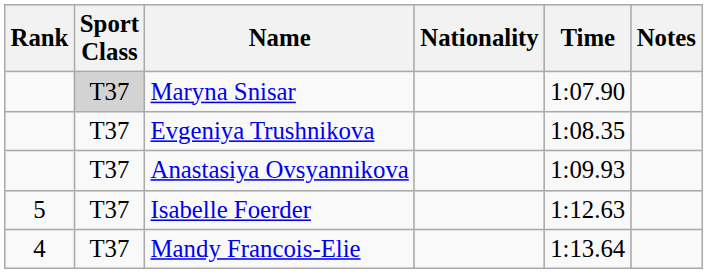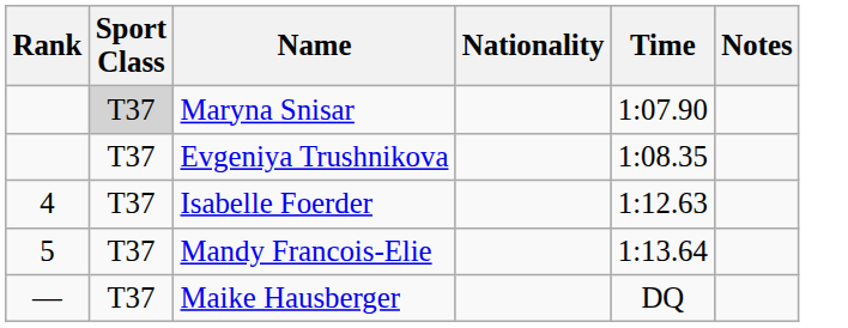 <table class="wikitable sortable" style="text-align:center">
 <tr>
 <th>Rank</th>
 <th>Sport<br>Class</th>
 <th>Name</th>
 <th>Nationality</th>
 <th>Time</th>
 <th>Notes</th>
 </tr>
 <tr>
 <td></td>
 <td style="background: lightgrey;">T37</td>
 <td align=left><a href='#'>Maryna Snisar</a></td>
 <td align=left></td>
 <td>1:07.90</td>
 <td></td>
 </tr>
 <tr>
 <td></td>
 <td>T37</td>
 <td align=left><a href='#'>Evgeniya Trushnikova</a></td>
 <td align=left></td>
 <td>1:08.35</td>
 <td></td>
 </tr>
 <tr>
-<td></td>
-<td>T37</td>
-<td align=left><a href='#'>Anastasiya Ovsyannikova</a></td>
-<td align=left></td>
-<td>1:09.93</td>
-<td></td>
-</tr>
-<tr>
-<td>5</td>
+<td>4</td>
 <td>T37</td>
 <td align=left><a href='#'>Isabelle Foerder</a></td>
 <td align=left></td>
 <td>1:12.63</td>
 <td></td>
 </tr>
 <tr>
-<td>4</td>
+<td>5</td>
 <td>T37</td>
 <td align=left><a href='#'>Mandy Francois-Elie</a></td>
 <td align=left></td>
 <td>1:13.64</td>
 <td></td>
 </tr>
+<tr>
+<td>—</td>
+<td>T37</td>
+<td align=left><a href='#'>Maike Hausberger</a></td>
+<td align=left></td>
+<td>DQ</td>
+<td></td>
+</tr>
 </table>
